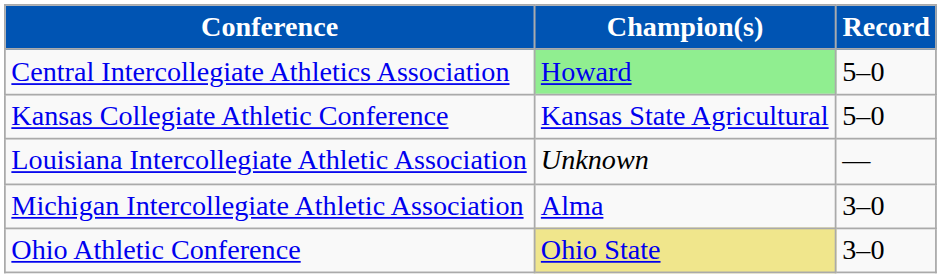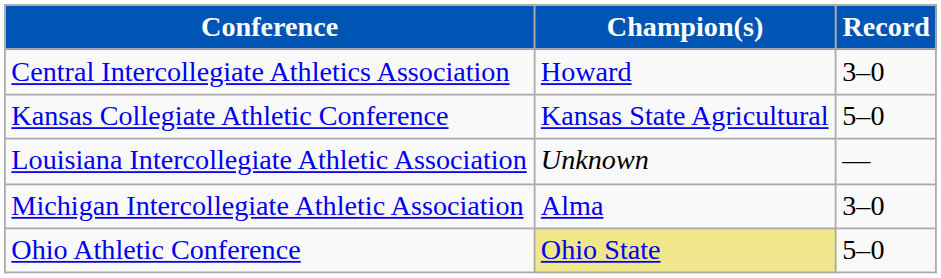 <table class="wikitable" width="60%">
 <tr>
 <th style="background:#0054B3; color:#FFFFFF;">Conference</th>
 <th style="background:#0054B3; color:#FFFFFF;">Champion(s)</th>
 <th style="background:#0054B3; color:#FFFFFF;">Record</th>
 </tr>
 <tr align="left">
 <td><a href='#'>Central Intercollegiate Athletics Association</a></td>
-<td style="background: lightgreen;"><a href='#'>Howard</a></td>
-<td>5–0</td>
+<td><a href='#'>Howard</a></td>
+<td>3–0</td>
 </tr>
 <tr align="left">
 <td><a href='#'>Kansas Collegiate Athletic Conference</a></td>
 <td><a href='#'>Kansas State Agricultural</a></td>
 <td>5–0</td>
 </tr>
 <tr align="left">
 <td><a href='#'>Louisiana Intercollegiate Athletic Association</a></td>
 <td><em>Unknown</em></td>
 <td>—</td>
 </tr>
 <tr align="left">
 <td><a href='#'>Michigan Intercollegiate Athletic Association</a></td>
 <td><a href='#'>Alma</a></td>
 <td>3–0</td>
 </tr>
 <tr align="left">
 <td><a href='#'>Ohio Athletic Conference</a></td>
 <td style="background: khaki;"><a href='#'>Ohio State</a></td>
-<td>3–0</td>
+<td>5–0</td>
 </tr>
 </table>
